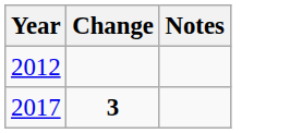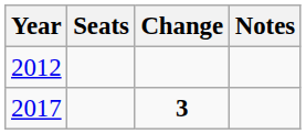 <table class="wikitable" style="font-size:95%;text-align:center;">
 <tr>
 <th>Year</th>
+<th>Seats</th>
 <th>Change</th>
 <th>Notes</th>
 </tr>
 <tr>
 <td><a href='#'>2012</a></td>
 <td></td>
 <td></td>
+<td></td>
 </tr>
 <tr>
 <td><a href='#'>2017</a></td>
+<td></td>
 <td><strong> 3</strong></td>
 <td></td>
 </tr>
 </table>
